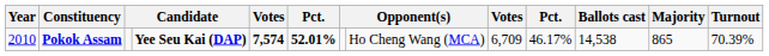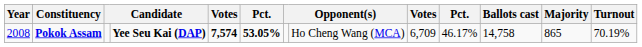 <table class="wikitable" style="margin:0.5em ; font-size:95%">
 <tr>
 <th>Year</th>
 <th>Constituency</th>
 <th colspan="2">Candidate</th>
 <th>Votes</th>
 <th>Pct.</th>
 <th colspan="2">Opponent(s)</th>
 <th>Votes</th>
 <th>Pct.</th>
 <th>Ballots cast</th>
 <th>Majority</th>
 <th>Turnout</th>
 </tr>
 <tr>
-<td><a href='#'>2010</a></td>
+<td><a href='#'>2008</a></td>
 <td><a href='#'><strong>Pokok Assam</strong></a></td>
 <td></td>
 <td><strong>Yee Seu Kai (<a href='#'>DAP</a>)</strong></td>
 <td><strong>7,574</strong></td>
-<td><strong>52.01%</strong></td>
+<td><strong>53.05%</strong></td>
 <td></td>
 <td>Ho Cheng Wang (<a href='#'>MCA</a>)</td>
 <td>6,709</td>
 <td>46.17%</td>
-<td>14,538</td>
+<td>14,758</td>
 <td>865</td>
-<td>70.39%</td>
+<td>70.19%</td>
 </tr>
 </table>
